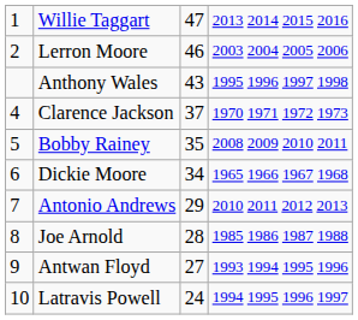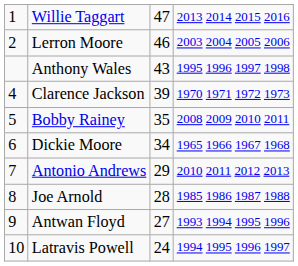 <table class="wikitable">
 <tr>
 </tr>
 <tr>
 <td>1</td>
 <td><a href='#'>Willie Taggart</a></td>
 <td>47</td>
 <td style="font-size:80%;"><a href='#'>2013</a> <a href='#'>2014</a> <a href='#'>2015</a> <a href='#'>2016</a></td>
 </tr>
 <tr>
 <td>2</td>
 <td>Lerron Moore</td>
 <td>46</td>
 <td style="font-size:80%;"><a href='#'>2003</a> <a href='#'>2004</a> <a href='#'>2005</a> <a href='#'>2006</a></td>
 </tr>
 <tr>
 <td></td>
 <td>Anthony Wales</td>
 <td>43</td>
 <td style="font-size:80%;"><a href='#'>1995</a> <a href='#'>1996</a> <a href='#'>1997</a> <a href='#'>1998</a></td>
 </tr>
 <tr>
 <td>4</td>
 <td>Clarence Jackson</td>
-<td>37</td>
+<td>39</td>
 <td style="font-size:80%;"><a href='#'>1970</a> <a href='#'>1971</a> <a href='#'>1972</a> <a href='#'>1973</a></td>
 </tr>
 <tr>
 <td>5</td>
 <td><a href='#'>Bobby Rainey</a></td>
 <td>35</td>
 <td style="font-size:80%;"><a href='#'>2008</a> <a href='#'>2009</a> <a href='#'>2010</a> <a href='#'>2011</a></td>
 </tr>
 <tr>
 <td>6</td>
 <td>Dickie Moore</td>
 <td>34</td>
 <td style="font-size:80%;"><a href='#'>1965</a> <a href='#'>1966</a> <a href='#'>1967</a> <a href='#'>1968</a></td>
 </tr>
 <tr>
 <td>7</td>
 <td><a href='#'>Antonio Andrews</a></td>
 <td>29</td>
 <td style="font-size:80%;"><a href='#'>2010</a> <a href='#'>2011</a> <a href='#'>2012</a> <a href='#'>2013</a></td>
 </tr>
 <tr>
 <td>8</td>
 <td>Joe Arnold</td>
 <td>28</td>
 <td style="font-size:80%;"><a href='#'>1985</a> <a href='#'>1986</a> <a href='#'>1987</a> <a href='#'>1988</a></td>
 </tr>
 <tr>
 <td>9</td>
 <td>Antwan Floyd</td>
 <td>27</td>
 <td style="font-size:80%;"><a href='#'>1993</a> <a href='#'>1994</a> <a href='#'>1995</a> <a href='#'>1996</a></td>
 </tr>
 <tr>
 <td>10</td>
 <td>Latravis Powell</td>
 <td>24</td>
 <td style="font-size:80%;"><a href='#'>1994</a> <a href='#'>1995</a> <a href='#'>1996</a> <a href='#'>1997</a></td>
 </tr>
 </table>
